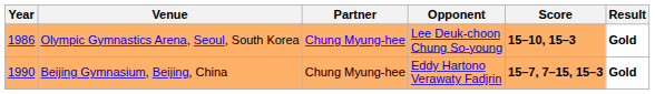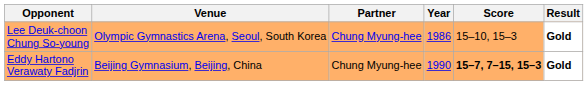 <table class="sortable wikitable" style="font-size: 90%;">
 <tr>
-<th>Year</th>
+<th>Opponent</th>
 <th>Venue</th>
 <th>Partner</th>
-<th>Opponent</th>
+<th>Year</th>
 <th>Score</th>
 <th>Result</th>
 </tr>
 <tr style="background:#FFB069">
-<td align="center"><a href='#'>1986</a></td>
+<td align="left"> <a href='#'>Lee Deuk-choon</a> <br>  <a href='#'>Chung So-young</a></td>
 <td align="left"><a href='#'>Olympic Gymnastics Arena</a>, <a href='#'>Seoul</a>, South Korea</td>
 <td align="left"> <a href='#'>Chung Myung-hee</a></td>
-<td align="left"> <a href='#'>Lee Deuk-choon</a> <br>  <a href='#'>Chung So-young</a></td>
-<td align="left"><strong>15–10, 15–3</strong></td>
+<td align="center"><a href='#'>1986</a></td>
+<td align="left">15–10, 15–3</td>
 <td style="text-align:left; background:white"> <strong>Gold</strong></td>
 </tr>
 <tr style="background:#FFB069">
-<td align="center"><a href='#'>1990</a></td>
+<td align="left"> <a href='#'>Eddy Hartono</a> <br>  <a href='#'>Verawaty Fadjrin</a></td>
 <td align="left"><a href='#'>Beijing Gymnasium</a>, <a href='#'>Beijing</a>, China</td>
 <td align="left"> Chung Myung-hee</td>
-<td align="left"> <a href='#'>Eddy Hartono</a> <br>  <a href='#'>Verawaty Fadjrin</a></td>
+<td align="center"><a href='#'>1990</a></td>
 <td align="left"><strong>15–7, 7–15, 15–3</strong></td>
 <td style="text-align:left; background:white"> <strong>Gold</strong></td>
 </tr>
 </table>
